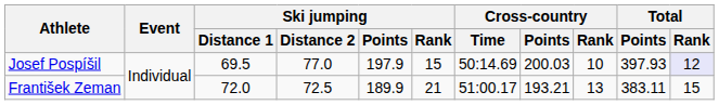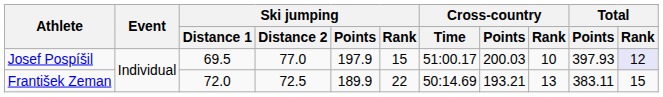 <table class="wikitable" style="font-size:90%">
 <tr>
 <th rowspan="2">Athlete</th>
 <th rowspan="2">Event</th>
 <th colspan="4">Ski jumping</th>
 <th colspan="3">Cross-country</th>
 <th colspan="2">Total</th>
 </tr>
 <tr>
 <th>Distance 1</th>
 <th>Distance 2</th>
 <th>Points</th>
 <th>Rank</th>
 <th>Time</th>
 <th>Points</th>
 <th>Rank</th>
 <th>Points</th>
 <th>Rank</th>
 </tr>
 <tr>
 <td><a href='#'>Josef Pospíšil</a></td>
 <td rowspan="2">Individual</td>
 <td align="center">69.5</td>
 <td align="center">77.0</td>
 <td align="center">197.9</td>
 <td align="center">15</td>
-<td align="center">50:14.69</td>
+<td align="center">51:00.17</td>
 <td align="center">200.03</td>
 <td align="center">10</td>
 <td align="center">397.93</td>
 <td align="center" style="background: lavender;">12</td>
 </tr>
 <tr>
 <td><a href='#'>František Zeman</a></td>
 <td align="center">72.0</td>
 <td align="center">72.5</td>
 <td align="center">189.9</td>
-<td align="center">21</td>
-<td align="center">51:00.17</td>
+<td align="center">22</td>
+<td align="center">50:14.69</td>
 <td align="center">193.21</td>
 <td align="center">13</td>
 <td align="center">383.11</td>
 <td align="center">15</td>
 </tr>
 </table>
